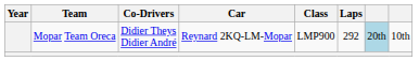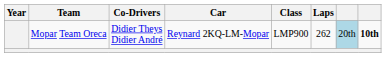 <table class="wikitable" style="font-size:90%">
 <tr>
 <th>Year</th>
 <th>Team</th>
 <th>Co-Drivers</th>
 <th>Car</th>
 <th>Class</th>
 <th>Laps</th>
 <th></th>
 <th></th>
 </tr>
 <tr align="center">
 <th></th>
 <td align="left"> <a href='#'>Mopar</a> <a href='#'>Team Oreca</a></td>
 <td align="left"> <a href='#'>Didier Theys</a><br> <a href='#'>Didier André</a></td>
 <td align="left"><a href='#'>Reynard</a> 2KQ-LM-<a href='#'>Mopar</a></td>
 <td>LMP900</td>
-<td>292</td>
+<td>262</td>
 <td style="background: lightblue;">20th</td>
-<td>10th</td>
+<td><strong>10th</strong></td>
 </tr>
 <tr>
 <th colspan="8"></th>
 </tr>
 </table>
